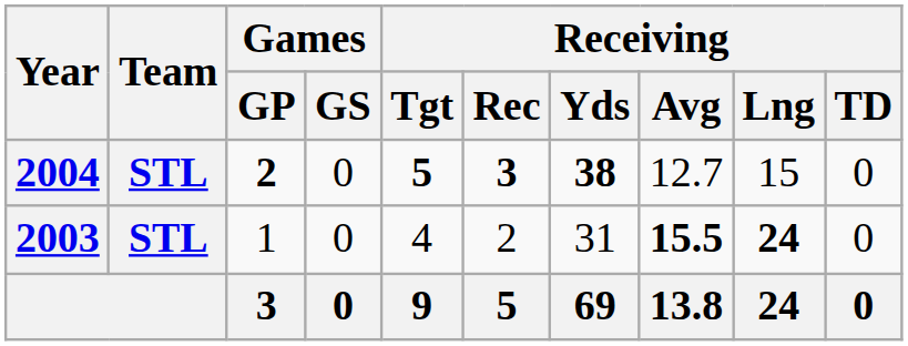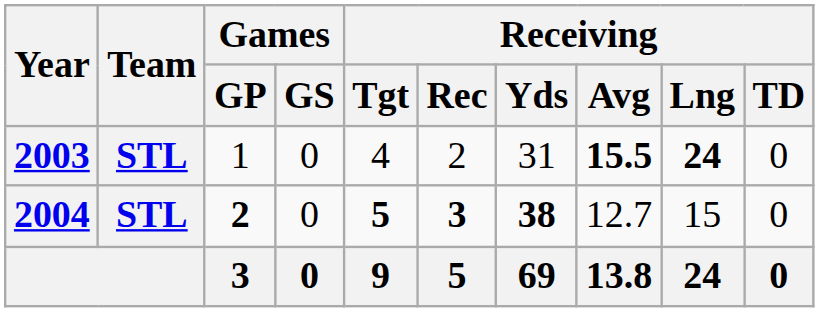 <table class="wikitable" style="text-align:center">
 <tr>
 <th rowspan="2">Year</th>
 <th rowspan="2">Team</th>
 <th colspan="2">Games</th>
 <th colspan="6">Receiving</th>
 </tr>
 <tr>
 <th>GP</th>
 <th>GS</th>
 <th>Tgt</th>
 <th>Rec</th>
 <th>Yds</th>
 <th>Avg</th>
 <th>Lng</th>
 <th>TD</th>
 </tr>
 <tr>
+<th><a href='#'>2003</a></th>
+<th><a href='#'>STL</a></th>
+<td>1</td>
+<td>0</td>
+<td>4</td>
+<td>2</td>
+<td>31</td>
+<td><strong>15.5</strong></td>
+<td><strong>24</strong></td>
+<td>0</td>
+</tr>
+<tr>
 <th><a href='#'>2004</a></th>
 <th><a href='#'>STL</a></th>
 <td><strong>2</strong></td>
 <td>0</td>
 <td><strong>5</strong></td>
 <td><strong>3</strong></td>
 <td><strong>38</strong></td>
 <td>12.7</td>
 <td>15</td>
-<td>0</td>
-</tr>
-<tr>
-<th><a href='#'>2003</a></th>
-<th><a href='#'>STL</a></th>
-<td>1</td>
-<td>0</td>
-<td>4</td>
-<td>2</td>
-<td>31</td>
-<td><strong>15.5</strong></td>
-<td><strong>24</strong></td>
 <td>0</td>
 </tr>
 <tr>
 <th colspan="2"></th>
 <th>3</th>
 <th>0</th>
 <th>9</th>
 <th>5</th>
 <th>69</th>
 <th>13.8</th>
 <th>24</th>
 <th>0</th>
 </tr>
 </table>
